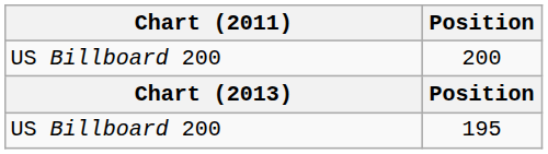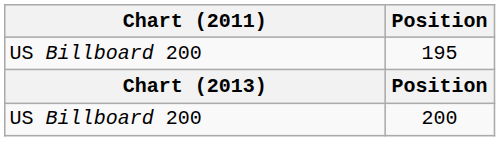 <table class="wikitable plainrowheaders">
 <tr>
 <th style="width:18.5em;">Chart (2011)</th>
 <th style="width:5em;">Position</th>
 </tr>
 <tr>
 <td>US <em>Billboard</em> 200</td>
-<td align="center">200</td>
+<td align="center">195</td>
 </tr>
 <tr>
 <th style="width:18.5em;">Chart (2013)</th>
 <th style="width:5em;">Position</th>
 </tr>
 <tr>
 <td>US <em>Billboard</em> 200</td>
-<td align="center">195</td>
+<td align="center">200</td>
 </tr>
 </table>
